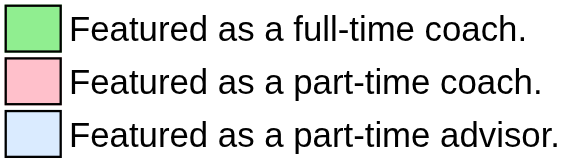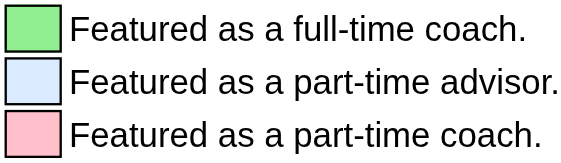 <table class="toccolours" style="font-size: 95%; float: left; white-space: nowrap">
 <tr>
 <td style="background:lightgreen; border:1px solid black">     </td>
 <td>Featured as a full-time coach.</td>
 </tr>
 <tr>
+<td style="background:#DAEBFF; border:1px solid black">     </td>
+<td>Featured as a part-time advisor.</td>
+</tr>
+<tr>
 <td style="background: pink; border:1px solid black">     </td>
 <td>Featured as a part-time coach.</td>
 </tr>
-<tr>
-<td style="background:#DAEBFF; border:1px solid black">     </td>
-<td>Featured as a part-time advisor.</td>
-</tr>
 </table>
